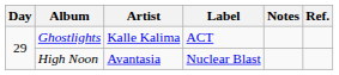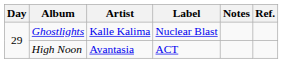 <table class="wikitable">
 <tr>
 <th>Day</th>
 <th>Album</th>
 <th>Artist</th>
 <th>Label</th>
 <th>Notes</th>
 <th>Ref.</th>
 </tr>
 <tr>
 <td rowspan="2" style="text-align:center;">29</td>
 <td><em><a href='#'>Ghostlights</a></em></td>
 <td><a href='#'>Kalle Kalima</a></td>
-<td><a href='#'>ACT</a></td>
+<td><a href='#'>Nuclear Blast</a></td>
 <td></td>
 <td style="text-align:center;"></td>
 </tr>
 <tr>
 <td><em>High Noon</em></td>
 <td><a href='#'>Avantasia</a></td>
-<td><a href='#'>Nuclear Blast</a></td>
+<td><a href='#'>ACT</a></td>
 <td></td>
 <td style="text-align:center;"></td>
 </tr>
 </table>
